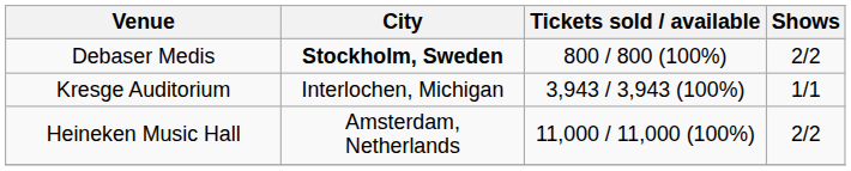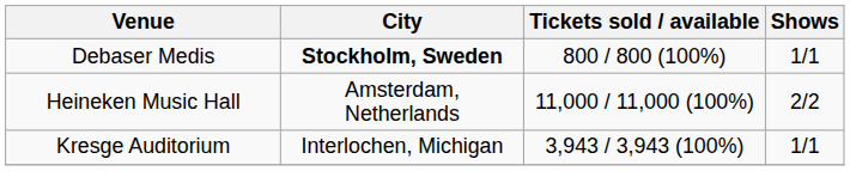 <table class="wikitable" style="text-align:center">
 <tr>
 <th style="width:200px;">Venue</th>
 <th style="width:175px;">City</th>
 <th style="width:175px;">Tickets sold / available</th>
 <th style="width:50px;">Shows</th>
 </tr>
 <tr>
 <td>Debaser Medis</td>
 <td><strong>Stockholm, Sweden</strong></td>
 <td>800 / 800 (100%)</td>
+<td>1/1</td>
+</tr>
+<tr>
+<td>Heineken Music Hall</td>
+<td>Amsterdam, Netherlands</td>
+<td>11,000 / 11,000 (100%)</td>
 <td>2/2</td>
 </tr>
 <tr>
 <td>Kresge Auditorium</td>
 <td>Interlochen, Michigan</td>
 <td>3,943 / 3,943 (100%)</td>
 <td>1/1</td>
 </tr>
 <tr>
-<td>Heineken Music Hall</td>
-<td>Amsterdam, Netherlands</td>
-<td>11,000 / 11,000 (100%)</td>
-<td>2/2</td>
-</tr>
-<tr>
 </tr>
 </table>
